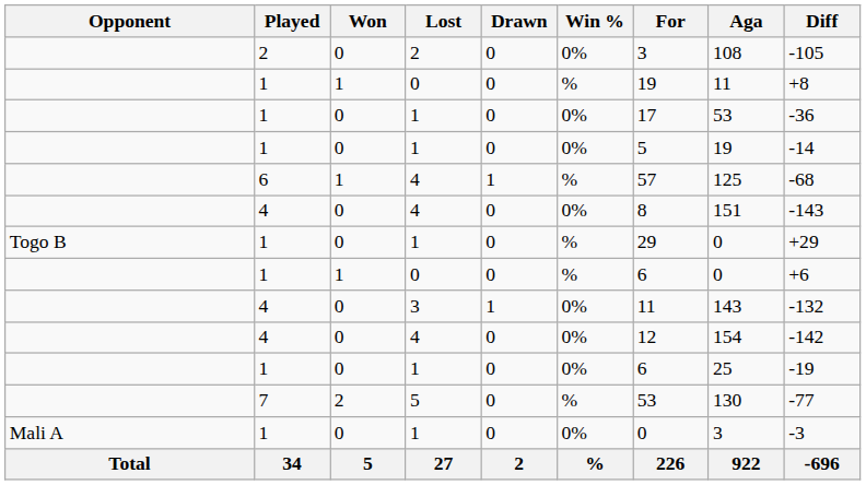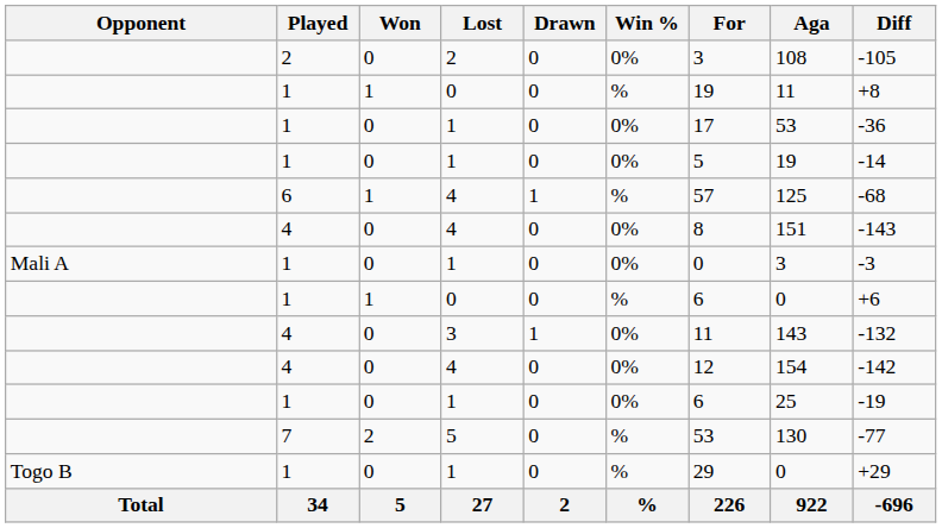 <table class="wikitable sortable" style="font-size:90%">
 <tr>
 <th style="width:180px;">Opponent</th>
 <th style="width:50px;">Played</th>
 <th style="width:50px;">Won</th>
 <th style="width:50px;">Lost</th>
 <th style="width:50px;">Drawn</th>
 <th style="width:50px;">Win %</th>
 <th style="width:50px;">For</th>
 <th style="width:50px;">Aga</th>
 <th style="width:50px;">Diff</th>
 </tr>
 <tr>
 <td></td>
 <td>2</td>
 <td>0</td>
 <td>2</td>
 <td>0</td>
 <td>0%</td>
 <td>3</td>
 <td>108</td>
 <td>-105</td>
 </tr>
 <tr>
 <td></td>
 <td>1</td>
 <td>1</td>
 <td>0</td>
 <td>0</td>
 <td>%</td>
 <td>19</td>
 <td>11</td>
 <td>+8</td>
 </tr>
 <tr>
 <td></td>
 <td>1</td>
 <td>0</td>
 <td>1</td>
 <td>0</td>
 <td>0%</td>
 <td>17</td>
 <td>53</td>
 <td>-36</td>
 </tr>
 <tr>
 <td></td>
 <td>1</td>
 <td>0</td>
 <td>1</td>
 <td>0</td>
 <td>0%</td>
 <td>5</td>
 <td>19</td>
 <td>-14</td>
 </tr>
 <tr>
 <td></td>
 <td>6</td>
 <td>1</td>
 <td>4</td>
 <td>1</td>
 <td>%</td>
 <td>57</td>
 <td>125</td>
 <td>-68</td>
 </tr>
 <tr>
 <td></td>
 <td>4</td>
 <td>0</td>
 <td>4</td>
 <td>0</td>
 <td>0%</td>
 <td>8</td>
 <td>151</td>
 <td>-143</td>
 </tr>
 <tr>
-<td> Togo B</td>
+<td> Mali A</td>
 <td>1</td>
 <td>0</td>
 <td>1</td>
 <td>0</td>
-<td>%</td>
-<td>29</td>
+<td>0%</td>
 <td>0</td>
-<td>+29</td>
+<td>3</td>
+<td>-3</td>
 </tr>
 <tr>
 <td></td>
 <td>1</td>
 <td>1</td>
 <td>0</td>
 <td>0</td>
 <td>%</td>
 <td>6</td>
 <td>0</td>
 <td>+6</td>
 </tr>
 <tr>
 <td></td>
 <td>4</td>
 <td>0</td>
 <td>3</td>
 <td>1</td>
 <td>0%</td>
 <td>11</td>
 <td>143</td>
 <td>-132</td>
 </tr>
 <tr>
 <td></td>
 <td>4</td>
 <td>0</td>
 <td>4</td>
 <td>0</td>
 <td>0%</td>
 <td>12</td>
 <td>154</td>
 <td>-142</td>
 </tr>
 <tr>
 <td></td>
 <td>1</td>
 <td>0</td>
 <td>1</td>
 <td>0</td>
 <td>0%</td>
 <td>6</td>
 <td>25</td>
 <td>-19</td>
 </tr>
 <tr>
 <td></td>
 <td>7</td>
 <td>2</td>
 <td>5</td>
 <td>0</td>
 <td>%</td>
 <td>53</td>
 <td>130</td>
 <td>-77</td>
 </tr>
 <tr>
-<td> Mali A</td>
+<td> Togo B</td>
 <td>1</td>
 <td>0</td>
 <td>1</td>
 <td>0</td>
-<td>0%</td>
+<td>%</td>
+<td>29</td>
 <td>0</td>
-<td>3</td>
-<td>-3</td>
+<td>+29</td>
 </tr>
 <tr>
 <th>Total</th>
 <th>34</th>
 <th>5</th>
 <th>27</th>
 <th>2</th>
 <th>%</th>
 <th>226</th>
 <th>922</th>
 <th>-696</th>
 </tr>
 </table>
